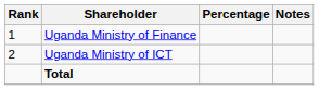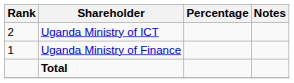 <table class="wikitable sortable" style="margin: 0.5em auto">
 <tr>
 <th>Rank</th>
 <th>Shareholder</th>
 <th>Percentage</th>
 <th>Notes</th>
 </tr>
 <tr>
-<td>1</td>
-<td><a href='#'>Uganda Ministry of Finance</a></td>
+<td>2</td>
+<td><a href='#'>Uganda Ministry of ICT</a></td>
 <td></td>
 <td></td>
 </tr>
 <tr>
-<td>2</td>
-<td><a href='#'>Uganda Ministry of ICT</a></td>
+<td>1</td>
+<td><a href='#'>Uganda Ministry of Finance</a></td>
 <td></td>
 <td></td>
 </tr>
 <tr>
 <td></td>
 <td><strong>Total</strong></td>
 <td><strong></strong></td>
 <td></td>
 </tr>
 <tr>
 </tr>
 </table>
